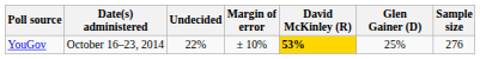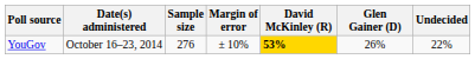 <table class="wikitable">
 <tr>
 <th>Poll source</th>
 <th>Date(s)<br>administered</th>
-<th>Undecided</th>
+<th>Sample<br>size</th>
 <th>Margin of<br>error</th>
 <th style="width:100px;">David<br>McKinley (R)</th>
 <th style="width:100px;">Glen<br>Gainer (D)</th>
-<th>Sample<br>size</th>
+<th>Undecided</th>
 </tr>
 <tr>
 <td><a href='#'>YouGov</a></td>
 <td align=center>October 16–23, 2014</td>
-<td align=center>22%</td>
+<td align=center>276</td>
 <td align=center>± 10%</td>
 <td style="background: gold;"><strong>53%</strong></td>
-<td align=center>25%</td>
-<td align=center>276</td>
+<td align=center>26%</td>
+<td align=center>22%</td>
 </tr>
 </table>
